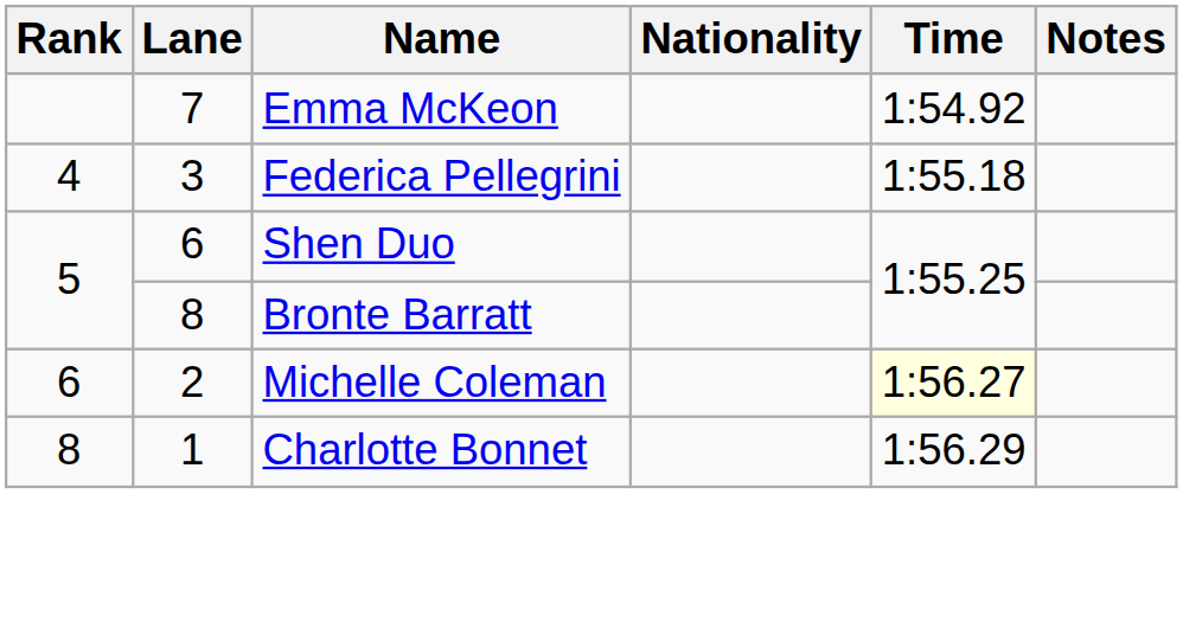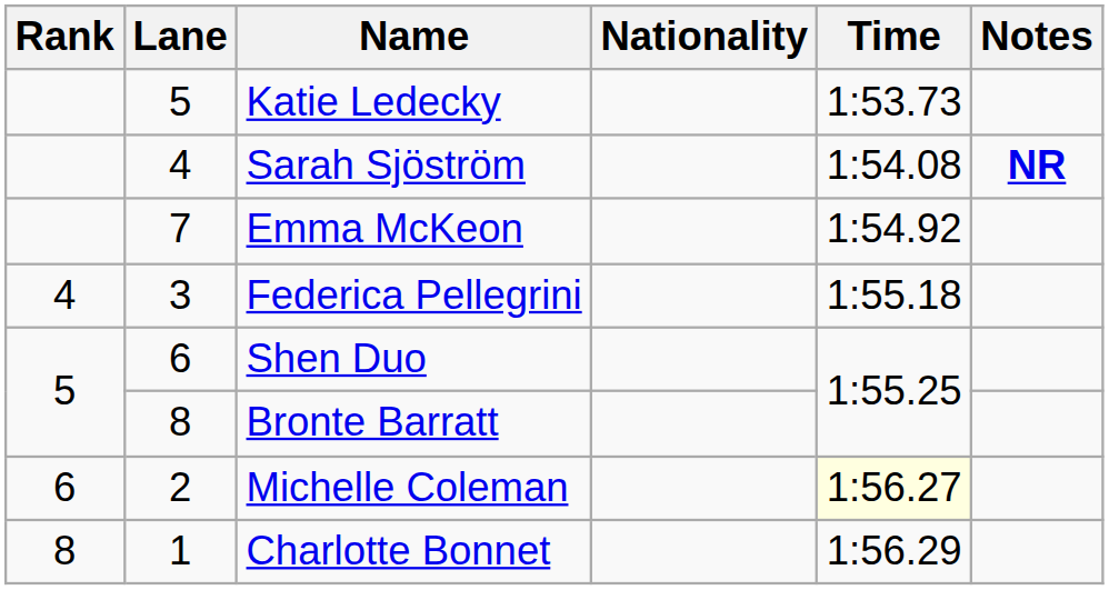 <table class="wikitable sortable" style="text-align:center">
 <tr>
 <th>Rank</th>
 <th>Lane</th>
 <th>Name</th>
 <th>Nationality</th>
 <th>Time</th>
 <th>Notes</th>
+</tr>
+<tr>
+<td></td>
+<td>5</td>
+<td align=left><a href='#'>Katie Ledecky</a></td>
+<td align=left></td>
+<td>1:53.73</td>
+<td></td>
+</tr>
+<tr>
+<td></td>
+<td>4</td>
+<td align=left><a href='#'>Sarah Sjöström</a></td>
+<td align=left></td>
+<td>1:54.08</td>
+<td><strong><a href='#'>NR</a></strong></td>
 </tr>
 <tr>
 <td></td>
 <td>7</td>
 <td align=left><a href='#'>Emma McKeon</a></td>
 <td align=left></td>
 <td>1:54.92</td>
 <td></td>
 </tr>
 <tr>
 <td>4</td>
 <td>3</td>
 <td align=left><a href='#'>Federica Pellegrini</a></td>
 <td align=left></td>
 <td>1:55.18</td>
 <td></td>
 </tr>
 <tr>
 <td rowspan=2>5</td>
 <td>6</td>
 <td align=left><a href='#'>Shen Duo</a></td>
 <td align=left></td>
 <td rowspan=2>1:55.25</td>
 <td></td>
 </tr>
 <tr>
 <td>8</td>
 <td align=left><a href='#'>Bronte Barratt</a></td>
 <td align=left></td>
 <td></td>
 </tr>
 <tr>
 <td>6</td>
 <td>2</td>
 <td align=left><a href='#'>Michelle Coleman</a></td>
 <td align=left></td>
 <td style="background: lightyellow;">1:56.27</td>
 <td></td>
 </tr>
 <tr>
 <td>8</td>
 <td>1</td>
 <td align=left><a href='#'>Charlotte Bonnet</a></td>
 <td align=left></td>
 <td>1:56.29</td>
 <td></td>
 </tr>
 </table>
